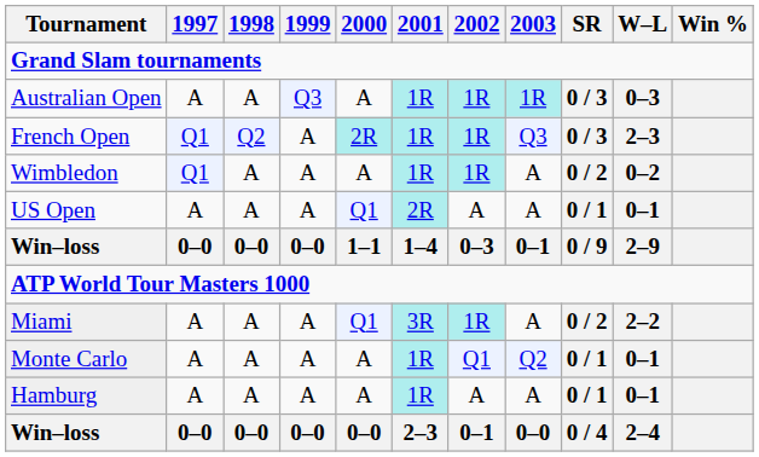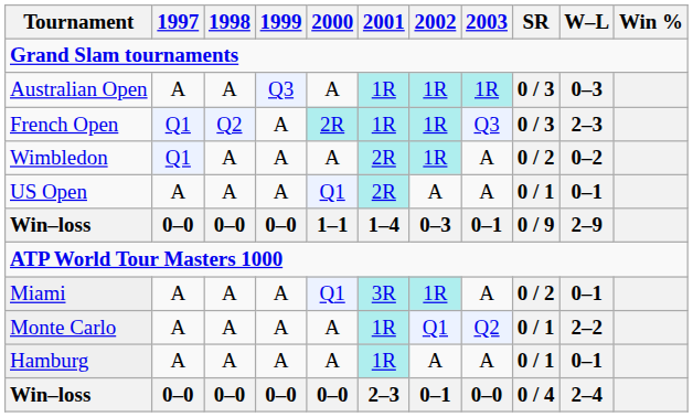 <table class=wikitable style=text-align:center;font-size:97%>
 <tr>
 <th>Tournament</th>
 <th><a href='#'>1997</a></th>
 <th><a href='#'>1998</a></th>
 <th><a href='#'>1999</a></th>
 <th><a href='#'>2000</a></th>
 <th><a href='#'>2001</a></th>
 <th><a href='#'>2002</a></th>
 <th><a href='#'>2003</a></th>
 <th>SR</th>
 <th>W–L</th>
 <th>Win %</th>
 </tr>
 <tr>
 <td colspan=20 align=left><a href='#'><strong>Grand Slam tournaments</strong></a></td>
 </tr>
 <tr>
 <td align=left><a href='#'>Australian Open</a></td>
 <td>A</td>
 <td>A</td>
 <td style=background:#ecf2ff><a href='#'>Q3</a></td>
 <td>A</td>
 <td style=background:#afeeee><a href='#'>1R</a></td>
 <td style=background:#afeeee><a href='#'>1R</a></td>
 <td style=background:#afeeee><a href='#'>1R</a></td>
 <th>0 / 3</th>
 <th>0–3</th>
 <th></th>
 </tr>
 <tr>
 <td align=left><a href='#'>French Open</a></td>
 <td style=background:#ecf2ff><a href='#'>Q1</a></td>
 <td style=background:#ecf2ff><a href='#'>Q2</a></td>
 <td>A</td>
 <td style=background:#afeeee><a href='#'>2R</a></td>
 <td style=background:#afeeee><a href='#'>1R</a></td>
 <td style=background:#afeeee><a href='#'>1R</a></td>
 <td style=background:#ecf2ff><a href='#'>Q3</a></td>
 <th>0 / 3</th>
 <th>2–3</th>
 <th></th>
 </tr>
 <tr>
 <td align=left><a href='#'>Wimbledon</a></td>
 <td style=background:#ecf2ff><a href='#'>Q1</a></td>
 <td>A</td>
 <td>A</td>
 <td>A</td>
-<td style=background:#afeeee><a href='#'>1R</a></td>
+<td style=background:#afeeee><a href='#'>2R</a></td>
 <td style=background:#afeeee><a href='#'>1R</a></td>
 <td>A</td>
 <th>0 / 2</th>
 <th>0–2</th>
 <th></th>
 </tr>
 <tr>
 <td align=left><a href='#'>US Open</a></td>
 <td>A</td>
 <td>A</td>
 <td>A</td>
 <td style=background:#ecf2ff><a href='#'>Q1</a></td>
 <td style=background:#afeeee><a href='#'>2R</a></td>
 <td>A</td>
 <td>A</td>
 <th>0 / 1</th>
 <th>0–1</th>
 <th></th>
 </tr>
 <tr>
 <th style=text-align:left>Win–loss</th>
 <th>0–0</th>
 <th>0–0</th>
 <th>0–0</th>
 <th>1–1</th>
 <th>1–4</th>
 <th>0–3</th>
 <th>0–1</th>
 <th>0 / 9</th>
 <th>2–9</th>
 <th></th>
 </tr>
 <tr>
 <td colspan=20 align=left><strong><a href='#'>ATP World Tour Masters 1000</a></strong></td>
 </tr>
 <tr>
 <td bgcolor=efefef align=left><a href='#'>Miami</a></td>
 <td>A</td>
 <td>A</td>
 <td>A</td>
 <td bgcolor=ecf2ff><a href='#'>Q1</a></td>
 <td bgcolor=afeeee><a href='#'>3R</a></td>
 <td bgcolor=afeeee><a href='#'>1R</a></td>
 <td>A</td>
 <th>0 / 2</th>
-<th>2–2</th>
+<th>0–1</th>
 <th></th>
 </tr>
 <tr>
 <td bgcolor=efefef align=left><a href='#'>Monte Carlo</a></td>
 <td>A</td>
 <td>A</td>
 <td>A</td>
 <td>A</td>
 <td bgcolor=afeeee><a href='#'>1R</a></td>
 <td bgcolor=ecf2ff><a href='#'>Q1</a></td>
 <td bgcolor=ecf2ff><a href='#'>Q2</a></td>
 <th>0 / 1</th>
-<th>0–1</th>
+<th>2–2</th>
 <th></th>
 </tr>
 <tr>
 <td bgcolor=efefef align=left><a href='#'>Hamburg</a></td>
 <td>A</td>
 <td>A</td>
 <td>A</td>
 <td>A</td>
 <td bgcolor=afeeee><a href='#'>1R</a></td>
 <td>A</td>
 <td>A</td>
 <th>0 / 1</th>
 <th>0–1</th>
 <th></th>
 </tr>
 <tr>
 <th style=text-align:left>Win–loss</th>
 <th>0–0</th>
 <th>0–0</th>
 <th>0–0</th>
 <th>0–0</th>
 <th>2–3</th>
 <th>0–1</th>
 <th>0–0</th>
 <th>0 / 4</th>
 <th>2–4</th>
 <th></th>
 </tr>
 </table>
